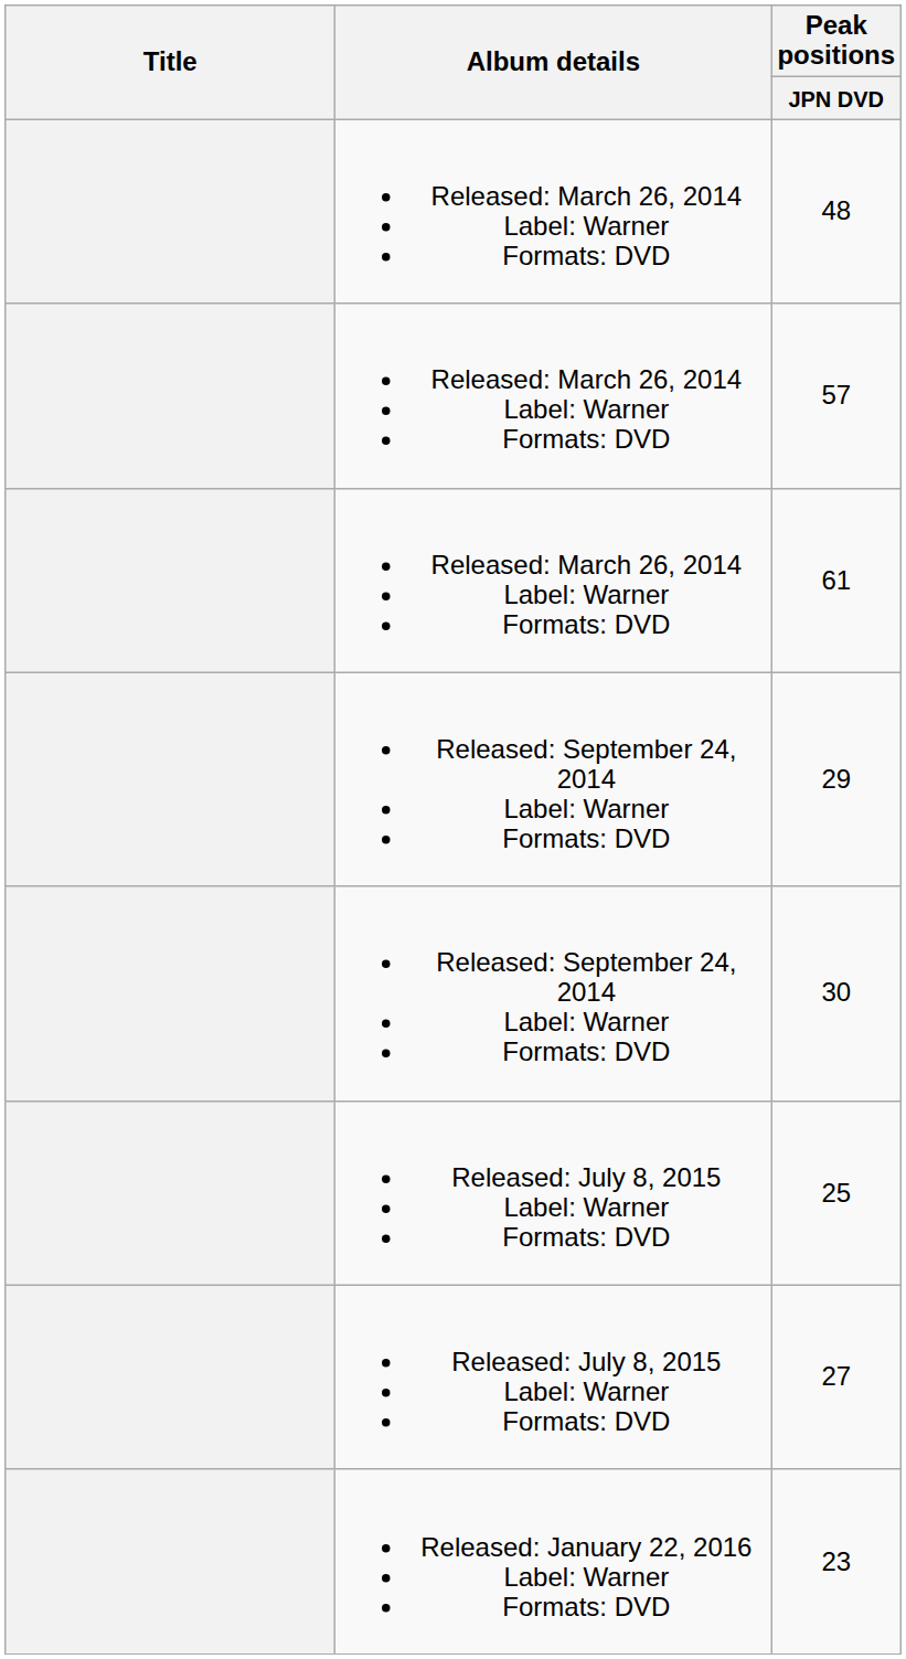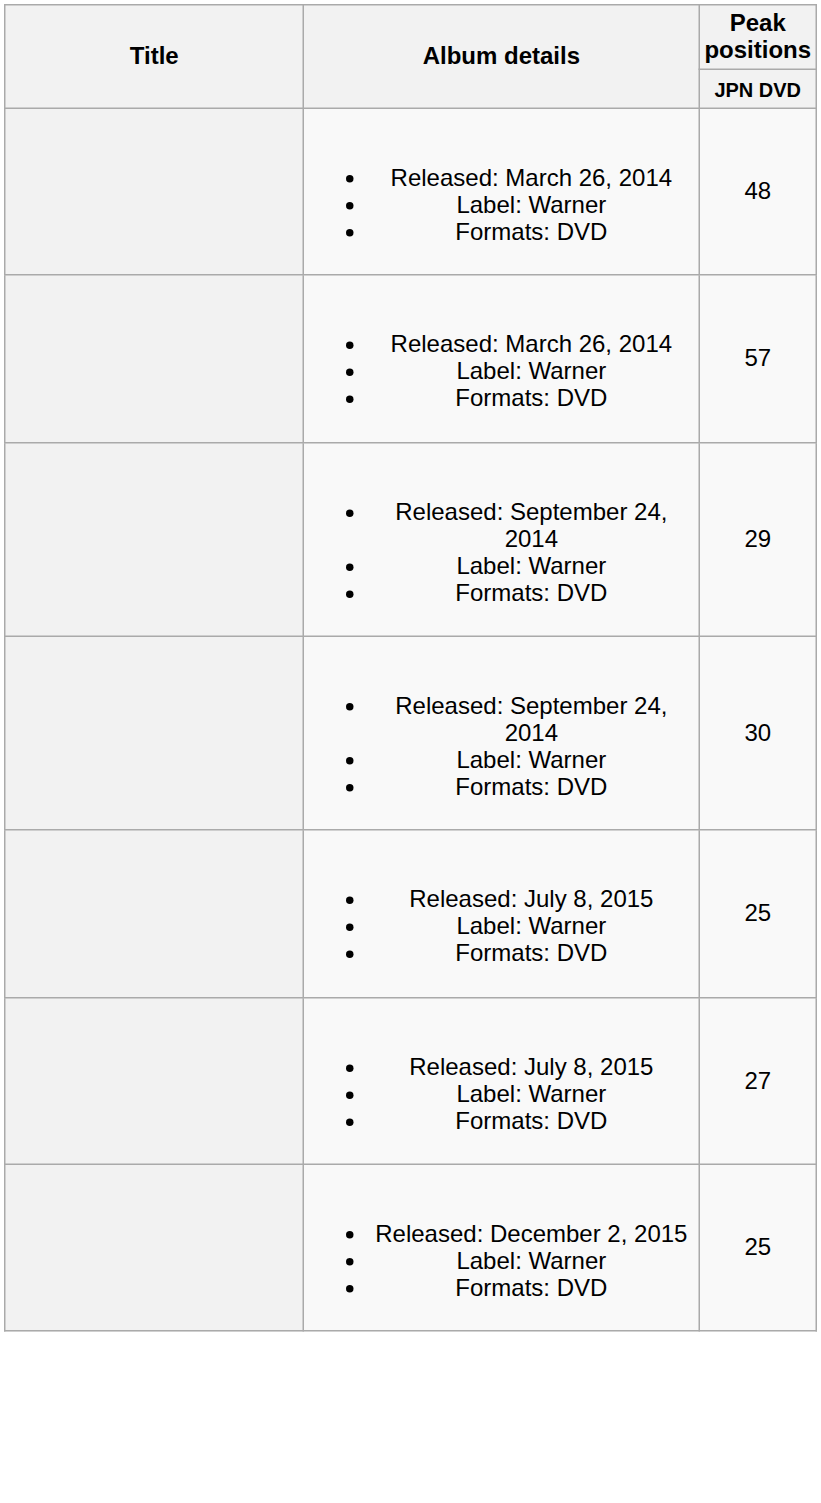 <table class="wikitable plainrowheaders" style="text-align:center;">
 <tr>
 <th style="width:12em;" rowspan="2">Title</th>
 <th style="width:16em;" rowspan="2">Album details</th>
 <th colspan="1">Peak positions</th>
 </tr>
 <tr>
 <th style="width:2.5em;"><small>JPN DVD</small><br></th>
 </tr>
 <tr>
 <th scope="row"></th>
 <td><br><ul><li>Released: March 26, 2014</li><li>Label: Warner</li><li>Formats: DVD</li></ul></td>
 <td>48</td>
 </tr>
 <tr>
 <th scope="row"></th>
 <td><br><ul><li>Released: March 26, 2014</li><li>Label: Warner</li><li>Formats: DVD</li></ul></td>
 <td>57</td>
-</tr>
-<tr>
-<th scope="row"></th>
-<td><br><ul><li>Released: March 26, 2014</li><li>Label: Warner</li><li>Formats: DVD</li></ul></td>
-<td>61</td>
 </tr>
 <tr>
 <th scope="row"></th>
 <td><br><ul><li>Released: September 24, 2014</li><li>Label: Warner</li><li>Formats: DVD</li></ul></td>
 <td>29</td>
 </tr>
 <tr>
 <th scope="row"></th>
 <td><br><ul><li>Released: September 24, 2014</li><li>Label: Warner</li><li>Formats: DVD</li></ul></td>
 <td>30</td>
 </tr>
 <tr>
 <th scope="row"></th>
 <td><br><ul><li>Released: July 8, 2015</li><li>Label: Warner</li><li>Formats: DVD</li></ul></td>
 <td>25</td>
 </tr>
 <tr>
 <th scope="row"></th>
 <td><br><ul><li>Released: July 8, 2015</li><li>Label: Warner</li><li>Formats: DVD</li></ul></td>
 <td>27</td>
 </tr>
 <tr>
 <th scope="row"></th>
-<td><br><ul><li>Released: January 22, 2016</li><li>Label: Warner</li><li>Formats: DVD</li></ul></td>
-<td>23</td>
+<td><br><ul><li>Released: December 2, 2015</li><li>Label: Warner</li><li>Formats: DVD</li></ul></td>
+<td>25</td>
 </tr>
 </table>
